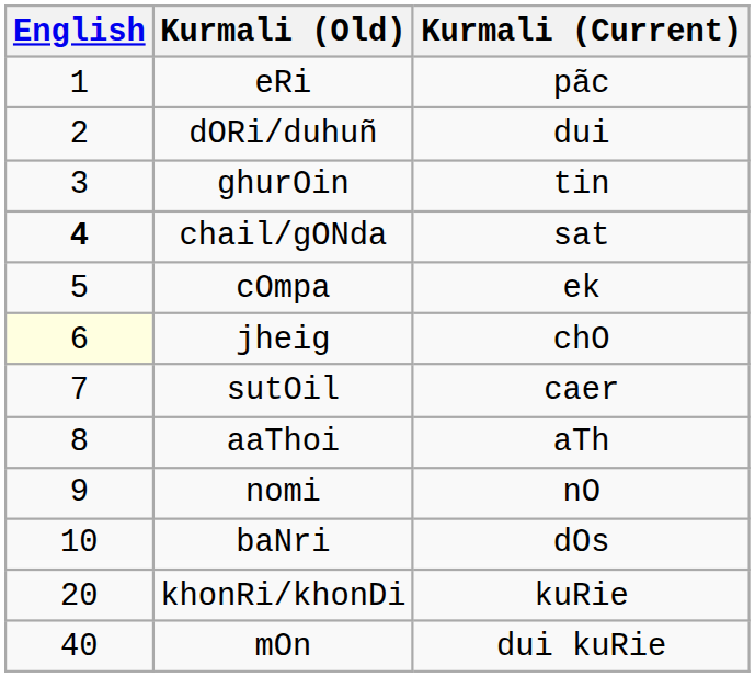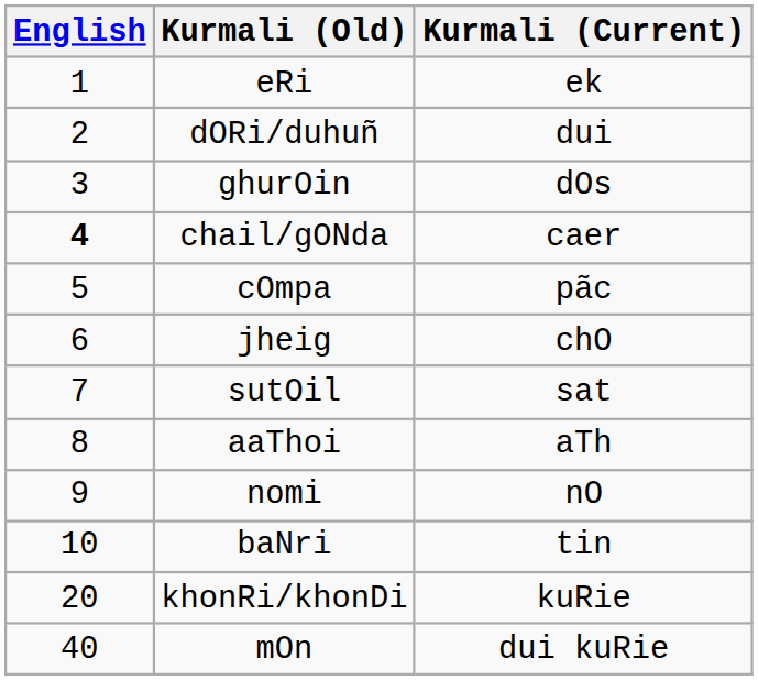 <table class="wikitable" style="text-align:center">
 <tr>
 <th><a href='#'>English</a></th>
 <th>Kurmali <span>(Old)</span></th>
 <th>Kurmali <span>(Current)</span></th>
 </tr>
 <tr>
 <td>1</td>
 <td>eRi</td>
-<td>pãc</td>
+<td>ek</td>
 </tr>
 <tr>
 <td>2</td>
 <td>dORi/duhuñ</td>
 <td>dui</td>
 </tr>
 <tr>
 <td>3</td>
 <td>ghurOin</td>
-<td>tin</td>
+<td>dOs</td>
 </tr>
 <tr>
 <td><strong>4</strong></td>
 <td>chail/gONda</td>
-<td>sat</td>
+<td>caer</td>
 </tr>
 <tr>
 <td>5</td>
 <td>cOmpa</td>
-<td>ek</td>
+<td>pãc</td>
 </tr>
 <tr>
-<td style="background: lightyellow;">6</td>
+<td>6</td>
 <td>jheig</td>
 <td>chO</td>
 </tr>
 <tr>
 <td>7</td>
 <td>sutOil</td>
-<td>caer</td>
+<td>sat</td>
 </tr>
 <tr>
 <td>8</td>
 <td>aaThoi</td>
 <td>aTh</td>
 </tr>
 <tr>
 <td>9</td>
 <td>nomi</td>
 <td>nO</td>
 </tr>
 <tr>
 <td>10</td>
 <td>baNri</td>
-<td>dOs</td>
+<td>tin</td>
 </tr>
 <tr>
 <td>20</td>
 <td>khonRi/khonDi</td>
 <td>kuRie</td>
 </tr>
 <tr 2)>
 <td>40</td>
 <td>mOn</td>
 <td>dui kuRie</td>
 </tr>
 </table>
